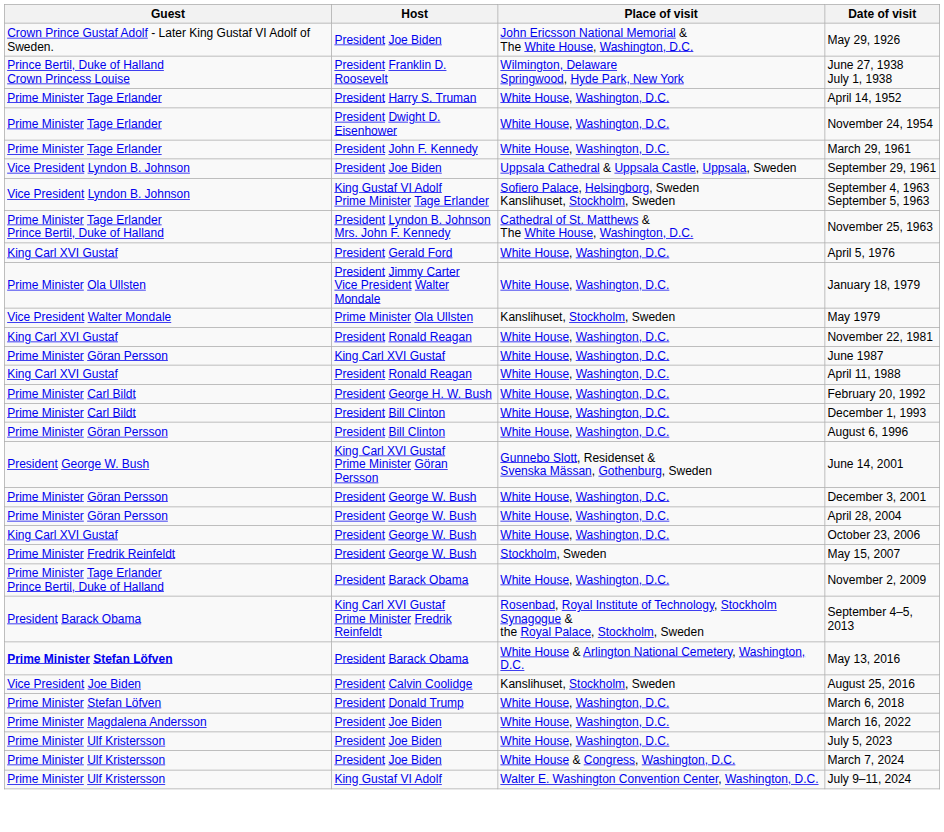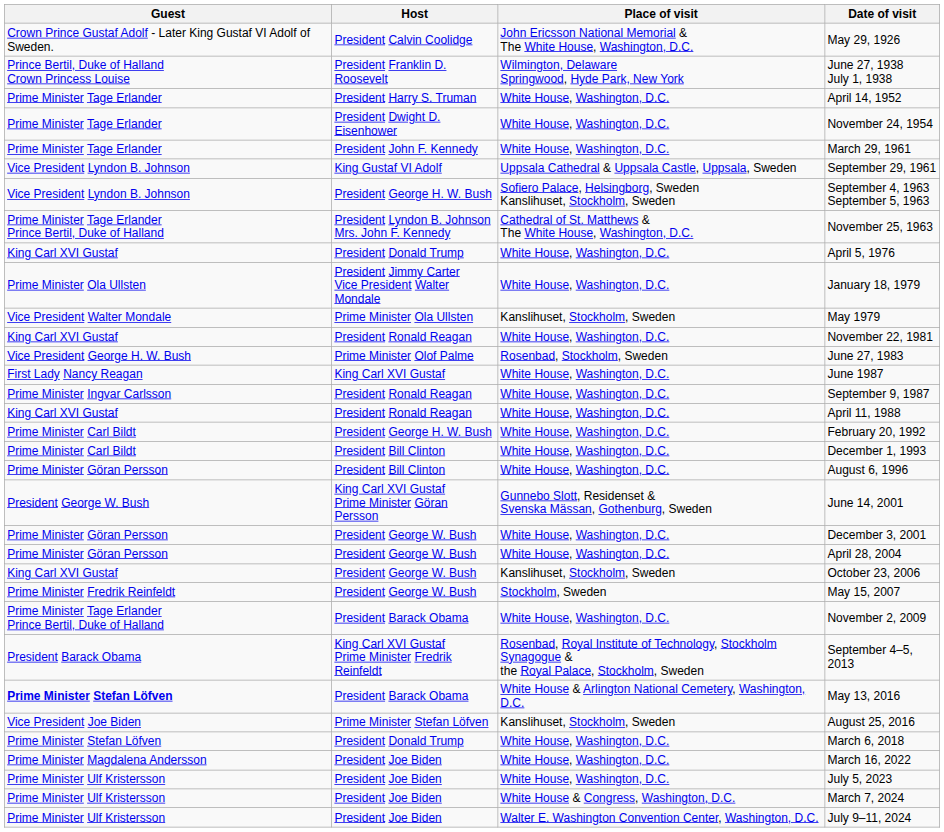 <table class="wikitable">
 <tr>
 <th>Guest</th>
 <th>Host</th>
 <th>Place of visit</th>
 <th>Date of visit</th>
 </tr>
 <tr>
 <td> <a href='#'>Crown Prince Gustaf Adolf</a> - Later King Gustaf VI Adolf of Sweden.</td>
-<td> <a href='#'>President</a> <a href='#'>Joe Biden</a></td>
+<td> <a href='#'>President</a> <a href='#'>Calvin Coolidge</a></td>
 <td><a href='#'>John Ericsson National Memorial</a> &<br>The <a href='#'>White House</a>, <a href='#'>Washington, D.C.</a></td>
 <td>May 29, 1926</td>
 </tr>
 <tr>
 <td> <a href='#'>Prince Bertil, Duke of Halland</a><br> <a href='#'>Crown Princess Louise</a></td>
 <td> <a href='#'>President</a> <a href='#'>Franklin D. Roosevelt</a></td>
 <td><a href='#'>Wilmington, Delaware</a><br><a href='#'>Springwood</a>, <a href='#'>Hyde Park, New York</a></td>
 <td>June 27, 1938<br>July 1, 1938</td>
 </tr>
 <tr>
 <td> <a href='#'>Prime Minister</a> <a href='#'>Tage Erlander</a></td>
 <td> <a href='#'>President</a> <a href='#'>Harry S. Truman</a></td>
 <td><a href='#'>White House</a>, <a href='#'>Washington, D.C.</a></td>
 <td>April 14, 1952</td>
 </tr>
 <tr>
 <td> <a href='#'>Prime Minister</a> <a href='#'>Tage Erlander</a></td>
 <td> <a href='#'>President</a> <a href='#'>Dwight D. Eisenhower</a></td>
 <td><a href='#'>White House</a>, <a href='#'>Washington, D.C.</a></td>
 <td>November 24, 1954</td>
 </tr>
 <tr>
 <td> <a href='#'>Prime Minister</a> <a href='#'>Tage Erlander</a></td>
 <td> <a href='#'>President</a> <a href='#'>John F. Kennedy</a></td>
 <td><a href='#'>White House</a>, <a href='#'>Washington, D.C.</a></td>
 <td>March 29, 1961</td>
 </tr>
 <tr>
 <td> <a href='#'>Vice President</a> <a href='#'>Lyndon B. Johnson</a></td>
-<td> <a href='#'>President</a> <a href='#'>Joe Biden</a></td>
+<td> <a href='#'>King Gustaf VI Adolf</a></td>
 <td><a href='#'>Uppsala Cathedral</a> & <a href='#'>Uppsala Castle</a>, <a href='#'>Uppsala</a>, Sweden</td>
 <td>September 29, 1961</td>
 </tr>
 <tr>
 <td> <a href='#'>Vice President</a> <a href='#'>Lyndon B. Johnson</a></td>
-<td> <a href='#'>King Gustaf VI Adolf</a><br> <a href='#'>Prime Minister</a> <a href='#'>Tage Erlander</a></td>
+<td> <a href='#'>President</a> <a href='#'>George H. W. Bush</a></td>
 <td><a href='#'>Sofiero Palace</a>, <a href='#'>Helsingborg</a>, Sweden<br>Kanslihuset, <a href='#'>Stockholm</a>, Sweden</td>
 <td>September 4, 1963<br>September 5, 1963</td>
 </tr>
 <tr>
 <td> <a href='#'>Prime Minister</a> <a href='#'>Tage Erlander</a><br>  <a href='#'>Prince Bertil, Duke of Halland</a></td>
 <td> <a href='#'>President</a> <a href='#'>Lyndon B. Johnson</a><br>  <a href='#'>Mrs. John F. Kennedy</a></td>
 <td><a href='#'>Cathedral of St. Matthews</a> & <br> The <a href='#'>White House</a>, <a href='#'>Washington, D.C.</a></td>
 <td>November 25, 1963</td>
 </tr>
 <tr>
 <td> <a href='#'>King Carl XVI Gustaf</a></td>
-<td> <a href='#'>President</a> <a href='#'>Gerald Ford</a></td>
+<td> <a href='#'>President</a> <a href='#'>Donald Trump</a></td>
 <td><a href='#'>White House</a>, <a href='#'>Washington, D.C.</a></td>
 <td>April 5, 1976</td>
 </tr>
 <tr>
 <td> <a href='#'>Prime Minister</a> <a href='#'>Ola Ullsten</a></td>
 <td> <a href='#'>President</a> <a href='#'>Jimmy Carter</a><br> <a href='#'>Vice President</a> <a href='#'>Walter Mondale</a></td>
 <td><a href='#'>White House</a>, <a href='#'>Washington, D.C.</a></td>
 <td>January 18, 1979</td>
 </tr>
 <tr>
 <td> <a href='#'>Vice President</a> <a href='#'>Walter Mondale</a></td>
 <td> <a href='#'>Prime Minister</a> <a href='#'>Ola Ullsten</a></td>
 <td>Kanslihuset, <a href='#'>Stockholm</a>, Sweden</td>
 <td>May 1979</td>
 </tr>
 <tr>
 <td> <a href='#'>King Carl XVI Gustaf</a></td>
 <td> <a href='#'>President</a> <a href='#'>Ronald Reagan</a></td>
 <td><a href='#'>White House</a>, <a href='#'>Washington, D.C.</a></td>
 <td>November 22, 1981</td>
 </tr>
 <tr>
-<td> <a href='#'>Prime Minister</a> <a href='#'>Göran Persson</a></td>
+<td> <a href='#'>Vice President</a> <a href='#'>George H. W. Bush</a></td>
+<td> <a href='#'>Prime Minister</a> <a href='#'>Olof Palme</a></td>
+<td><a href='#'>Rosenbad</a>, <a href='#'>Stockholm</a>, Sweden</td>
+<td>June 27, 1983</td>
+</tr>
+<tr>
+<td> <a href='#'>First Lady</a> <a href='#'>Nancy Reagan</a></td>
 <td> <a href='#'>King Carl XVI Gustaf</a></td>
 <td><a href='#'>White House</a>, <a href='#'>Washington, D.C.</a></td>
 <td>June 1987</td>
+</tr>
+<tr>
+<td> <a href='#'>Prime Minister</a> <a href='#'>Ingvar Carlsson</a></td>
+<td> <a href='#'>President</a> <a href='#'>Ronald Reagan</a></td>
+<td><a href='#'>White House</a>, <a href='#'>Washington, D.C.</a></td>
+<td>September 9, 1987</td>
 </tr>
 <tr>
 <td> <a href='#'>King Carl XVI Gustaf</a></td>
 <td> <a href='#'>President</a> <a href='#'>Ronald Reagan</a></td>
 <td><a href='#'>White House</a>, <a href='#'>Washington, D.C.</a></td>
 <td>April 11, 1988</td>
 </tr>
 <tr>
 <td> <a href='#'>Prime Minister</a> <a href='#'>Carl Bildt</a></td>
 <td> <a href='#'>President</a> <a href='#'>George H. W. Bush</a></td>
 <td><a href='#'>White House</a>, <a href='#'>Washington, D.C.</a></td>
 <td>February 20, 1992</td>
 </tr>
 <tr>
 <td> <a href='#'>Prime Minister</a> <a href='#'>Carl Bildt</a></td>
 <td> <a href='#'>President</a> <a href='#'>Bill Clinton</a></td>
 <td><a href='#'>White House</a>, <a href='#'>Washington, D.C.</a></td>
 <td>December 1, 1993</td>
 </tr>
 <tr>
 <td> <a href='#'>Prime Minister</a> <a href='#'>Göran Persson</a></td>
 <td> <a href='#'>President</a> <a href='#'>Bill Clinton</a></td>
 <td><a href='#'>White House</a>, <a href='#'>Washington, D.C.</a></td>
 <td>August 6, 1996</td>
 </tr>
 <tr>
 <td> <a href='#'>President</a> <a href='#'>George W. Bush</a></td>
 <td> <a href='#'>King Carl XVI Gustaf</a><br> <a href='#'>Prime Minister</a> <a href='#'>Göran Persson</a></td>
 <td><a href='#'>Gunnebo Slott</a>, Residenset &<br> <a href='#'>Svenska Mässan</a>, <a href='#'>Gothenburg</a>, Sweden</td>
 <td>June 14, 2001</td>
 </tr>
 <tr>
 <td> <a href='#'>Prime Minister</a> <a href='#'>Göran Persson</a></td>
 <td> <a href='#'>President</a> <a href='#'>George W. Bush</a></td>
 <td><a href='#'>White House</a>, <a href='#'>Washington, D.C.</a></td>
 <td>December 3, 2001</td>
 </tr>
 <tr>
 <td> <a href='#'>Prime Minister</a> <a href='#'>Göran Persson</a></td>
 <td> <a href='#'>President</a> <a href='#'>George W. Bush</a></td>
 <td><a href='#'>White House</a>, <a href='#'>Washington, D.C.</a></td>
 <td>April 28, 2004</td>
 </tr>
 <tr>
 <td> <a href='#'>King Carl XVI Gustaf</a></td>
 <td> <a href='#'>President</a> <a href='#'>George W. Bush</a></td>
-<td><a href='#'>White House</a>, <a href='#'>Washington, D.C.</a></td>
+<td>Kanslihuset, <a href='#'>Stockholm</a>, Sweden</td>
 <td>October 23, 2006</td>
 </tr>
 <tr>
 <td> <a href='#'>Prime Minister</a> <a href='#'>Fredrik Reinfeldt</a></td>
 <td> <a href='#'>President</a> <a href='#'>George W. Bush</a></td>
 <td><a href='#'>Stockholm</a>, Sweden</td>
 <td>May 15, 2007</td>
 </tr>
 <tr>
 <td> <a href='#'>Prime Minister</a> <a href='#'>Tage Erlander</a><br>  <a href='#'>Prince Bertil, Duke of Halland</a></td>
 <td> <a href='#'>President</a> <a href='#'>Barack Obama</a></td>
 <td><a href='#'>White House</a>, <a href='#'>Washington, D.C.</a></td>
 <td>November 2, 2009</td>
 </tr>
 <tr>
 <td> <a href='#'>President</a> <a href='#'>Barack Obama</a></td>
 <td> <a href='#'>King Carl XVI Gustaf</a><br> <a href='#'>Prime Minister</a> <a href='#'>Fredrik Reinfeldt</a></td>
 <td><a href='#'>Rosenbad</a>, <a href='#'>Royal Institute of Technology</a>, <a href='#'>Stockholm Synagogue</a> &<br>the <a href='#'>Royal Palace</a>, <a href='#'>Stockholm</a>, Sweden</td>
 <td>September 4–5, 2013</td>
 </tr>
 <tr>
 <td><strong> <a href='#'>Prime Minister</a> <a href='#'>Stefan Löfven</a></strong></td>
 <td> <a href='#'>President</a> <a href='#'>Barack Obama</a></td>
 <td><a href='#'>White House</a> & <a href='#'>Arlington National Cemetery</a>, <a href='#'>Washington, D.C.</a></td>
 <td>May 13, 2016</td>
 </tr>
 <tr>
 <td> <a href='#'>Vice President</a> <a href='#'>Joe Biden</a></td>
-<td> <a href='#'>President</a> <a href='#'>Calvin Coolidge</a></td>
+<td> <a href='#'>Prime Minister</a> <a href='#'>Stefan Löfven</a></td>
 <td>Kanslihuset, <a href='#'>Stockholm</a>, Sweden</td>
 <td>August 25, 2016</td>
 </tr>
 <tr>
 <td> <a href='#'>Prime Minister</a> <a href='#'>Stefan Löfven</a></td>
 <td> <a href='#'>President</a> <a href='#'>Donald Trump</a></td>
 <td><a href='#'>White House</a>, <a href='#'>Washington, D.C.</a></td>
 <td>March 6, 2018</td>
 </tr>
 <tr>
 <td> <a href='#'>Prime Minister</a> <a href='#'>Magdalena Andersson</a></td>
 <td> <a href='#'>President</a> <a href='#'>Joe Biden</a></td>
 <td><a href='#'>White House</a>, <a href='#'>Washington, D.C.</a></td>
 <td>March 16, 2022</td>
 </tr>
 <tr>
 <td> <a href='#'>Prime Minister</a> <a href='#'>Ulf Kristersson</a></td>
 <td> <a href='#'>President</a> <a href='#'>Joe Biden</a></td>
 <td><a href='#'>White House</a>, <a href='#'>Washington, D.C.</a></td>
 <td>July 5, 2023</td>
 </tr>
 <tr>
 <td> <a href='#'>Prime Minister</a> <a href='#'>Ulf Kristersson</a></td>
 <td> <a href='#'>President</a> <a href='#'>Joe Biden</a></td>
 <td><a href='#'>White House</a> & <a href='#'>Congress</a>, <a href='#'>Washington, D.C.</a></td>
 <td>March 7, 2024</td>
 </tr>
 <tr>
 <td> <a href='#'>Prime Minister</a> <a href='#'>Ulf Kristersson</a></td>
-<td> <a href='#'>King Gustaf VI Adolf</a></td>
+<td> <a href='#'>President</a> <a href='#'>Joe Biden</a></td>
 <td><a href='#'>Walter E. Washington Convention Center</a>, <a href='#'>Washington, D.C.</a></td>
 <td>July 9–11, 2024</td>
 </tr>
 </table>
